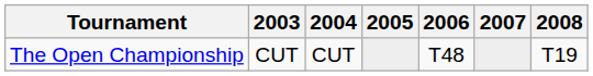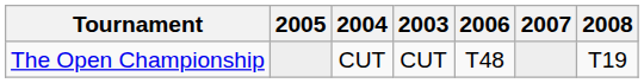 <table class="wikitable" style="font-size:95%;text-align:center;">
 <tr>
 <th>Tournament</th>
+<th>2005</th>
+<th>2004</th>
 <th>2003</th>
-<th>2004</th>
-<th>2005</th>
 <th>2006</th>
 <th>2007</th>
 <th>2008</th>
 </tr>
 <tr>
 <td align=left><a href='#'>The Open Championship</a></td>
+<td style="background:#eeeeee;"></td>
 <td>CUT</td>
 <td>CUT</td>
-<td style="background:#eeeeee;"></td>
 <td>T48</td>
 <td style="background:#eeeeee;"></td>
 <td>T19</td>
 </tr>
 </table>
